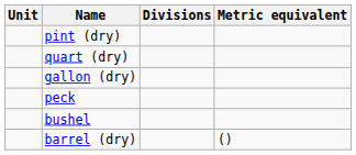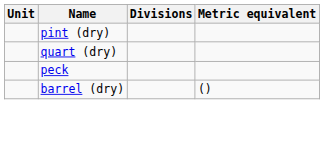 <table class="wikitable">
 <tr>
 <th scope=col>Unit</th>
 <th scope=col>Name</th>
 <th scope=col>Divisions</th>
 <th scope=col>Metric equivalent</th>
 </tr>
 <tr>
 <td></td>
 <td><a href='#'>pint</a> (dry)</td>
 <td></td>
 <td></td>
 </tr>
 <tr>
 <td></td>
 <td><a href='#'>quart</a> (dry)</td>
 <td></td>
 <td></td>
 </tr>
 <tr>
 <td></td>
-<td><a href='#'>gallon</a> (dry)</td>
-<td></td>
-<td></td>
-</tr>
-<tr>
-<td></td>
 <td><a href='#'>peck</a></td>
-<td></td>
-<td></td>
-</tr>
-<tr>
-<td></td>
-<td><a href='#'>bushel</a></td>
 <td></td>
 <td></td>
 </tr>
 <tr>
 <td></td>
 <td><a href='#'>barrel</a> (dry)</td>
 <td></td>
 <td>()</td>
 </tr>
 </table>
